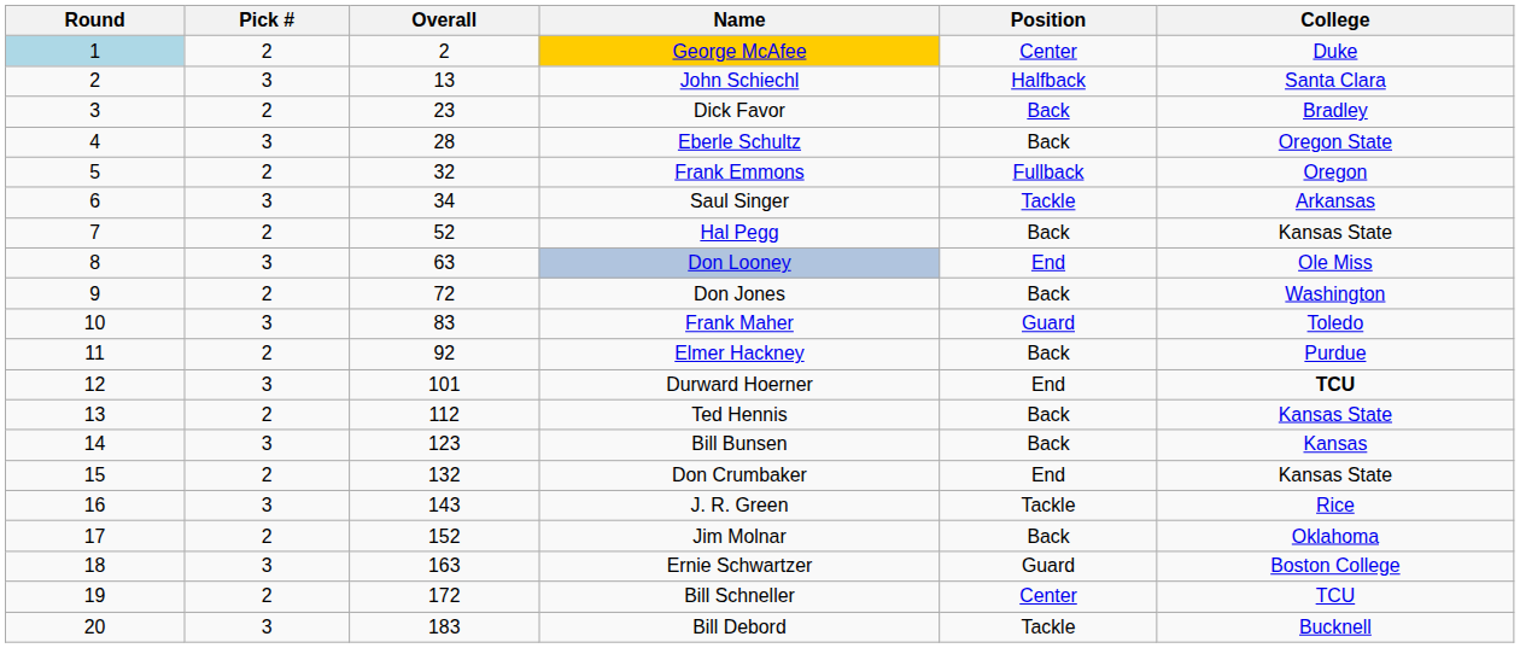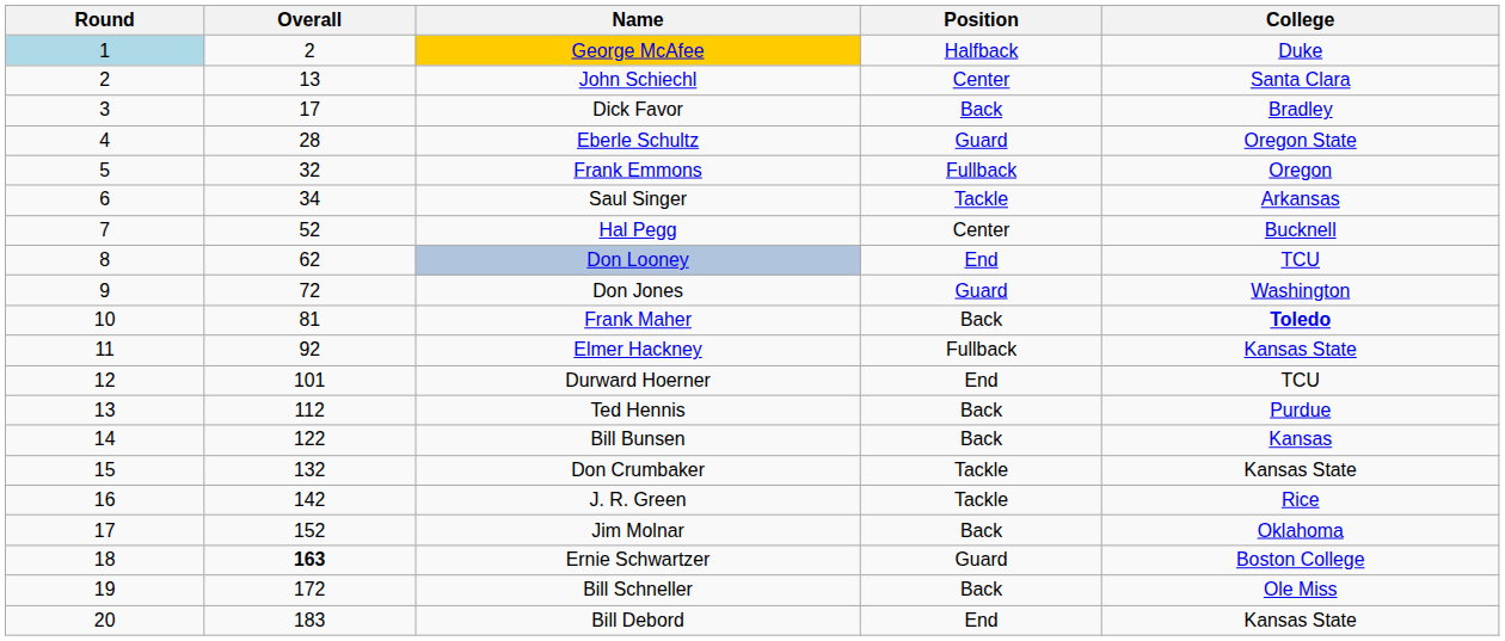 <table class="wikitable sortable sortable" style="width: 100%; text-align:center">
 <tr>
 <th>Round</th>
-<th>Pick #</th>
 <th>Overall</th>
 <th>Name</th>
 <th>Position</th>
 <th>College</th>
 </tr>
 <tr>
 <td style="background: lightblue;">1</td>
 <td>2</td>
-<td>2</td>
 <td bgcolor=#FFCC00><a href='#'>George McAfee</a></td>
-<td><a href='#'>Center</a></td>
+<td><a href='#'>Halfback</a></td>
 <td><a href='#'>Duke</a></td>
 </tr>
 <tr>
 <td>2</td>
-<td>3</td>
 <td>13</td>
 <td><a href='#'>John Schiechl</a></td>
-<td><a href='#'>Halfback</a></td>
+<td><a href='#'>Center</a></td>
 <td><a href='#'>Santa Clara</a></td>
 </tr>
 <tr>
 <td>3</td>
-<td>2</td>
-<td>23</td>
+<td>17</td>
 <td>Dick Favor</td>
 <td><a href='#'>Back</a></td>
 <td><a href='#'>Bradley</a></td>
 </tr>
 <tr>
 <td>4</td>
-<td>3</td>
 <td>28</td>
 <td><a href='#'>Eberle Schultz</a></td>
-<td>Back</td>
+<td><a href='#'>Guard</a></td>
 <td><a href='#'>Oregon State</a></td>
 </tr>
 <tr>
 <td>5</td>
-<td>2</td>
 <td>32</td>
 <td><a href='#'>Frank Emmons</a></td>
 <td><a href='#'>Fullback</a></td>
 <td><a href='#'>Oregon</a></td>
 </tr>
 <tr>
 <td>6</td>
-<td>3</td>
 <td>34</td>
 <td>Saul Singer</td>
 <td><a href='#'>Tackle</a></td>
 <td><a href='#'>Arkansas</a></td>
 </tr>
 <tr>
 <td>7</td>
-<td>2</td>
 <td>52</td>
 <td><a href='#'>Hal Pegg</a></td>
-<td>Back</td>
-<td>Kansas State</td>
+<td>Center</td>
+<td><a href='#'>Bucknell</a></td>
 </tr>
 <tr>
 <td>8</td>
-<td>3</td>
-<td>63</td>
+<td>62</td>
 <td bgcolor=lightsteelblue><a href='#'>Don Looney</a></td>
 <td><a href='#'>End</a></td>
-<td><a href='#'>Ole Miss</a></td>
+<td><a href='#'>TCU</a></td>
 </tr>
 <tr>
 <td>9</td>
-<td>2</td>
 <td>72</td>
 <td>Don Jones</td>
-<td>Back</td>
+<td><a href='#'>Guard</a></td>
 <td><a href='#'>Washington</a></td>
 </tr>
 <tr>
 <td>10</td>
-<td>3</td>
-<td>83</td>
+<td>81</td>
 <td><a href='#'>Frank Maher</a></td>
-<td><a href='#'>Guard</a></td>
-<td><a href='#'>Toledo</a></td>
+<td>Back</td>
+<td><strong><a href='#'>Toledo</a></strong></td>
 </tr>
 <tr>
 <td>11</td>
-<td>2</td>
 <td>92</td>
 <td><a href='#'>Elmer Hackney</a></td>
+<td>Fullback</td>
+<td><a href='#'>Kansas State</a></td>
+</tr>
+<tr>
+<td>12</td>
+<td>101</td>
+<td>Durward Hoerner</td>
+<td>End</td>
+<td>TCU</td>
+</tr>
+<tr>
+<td>13</td>
+<td>112</td>
+<td>Ted Hennis</td>
 <td>Back</td>
 <td><a href='#'>Purdue</a></td>
 </tr>
 <tr>
-<td>12</td>
-<td>3</td>
-<td>101</td>
-<td>Durward Hoerner</td>
-<td>End</td>
-<td><strong>TCU</strong></td>
-</tr>
-<tr>
-<td>13</td>
-<td>2</td>
-<td>112</td>
-<td>Ted Hennis</td>
-<td>Back</td>
-<td><a href='#'>Kansas State</a></td>
-</tr>
-<tr>
 <td>14</td>
-<td>3</td>
-<td>123</td>
+<td>122</td>
 <td>Bill Bunsen</td>
 <td>Back</td>
 <td><a href='#'>Kansas</a></td>
 </tr>
 <tr>
 <td>15</td>
-<td>2</td>
 <td>132</td>
 <td>Don Crumbaker</td>
-<td>End</td>
+<td>Tackle</td>
 <td>Kansas State</td>
 </tr>
 <tr>
 <td>16</td>
-<td>3</td>
-<td>143</td>
+<td>142</td>
 <td>J. R. Green</td>
 <td>Tackle</td>
 <td><a href='#'>Rice</a></td>
 </tr>
 <tr>
 <td>17</td>
-<td>2</td>
 <td>152</td>
 <td>Jim Molnar</td>
 <td>Back</td>
 <td><a href='#'>Oklahoma</a></td>
 </tr>
 <tr>
 <td>18</td>
-<td>3</td>
-<td>163</td>
+<td><strong>163</strong></td>
 <td>Ernie Schwartzer</td>
 <td>Guard</td>
 <td><a href='#'>Boston College</a></td>
 </tr>
 <tr>
 <td>19</td>
-<td>2</td>
 <td>172</td>
 <td>Bill Schneller</td>
-<td><a href='#'>Center</a></td>
-<td><a href='#'>TCU</a></td>
+<td>Back</td>
+<td><a href='#'>Ole Miss</a></td>
 </tr>
 <tr>
 <td>20</td>
-<td>3</td>
 <td>183</td>
 <td>Bill Debord</td>
-<td>Tackle</td>
-<td><a href='#'>Bucknell</a></td>
+<td>End</td>
+<td>Kansas State</td>
 </tr>
 </table>
